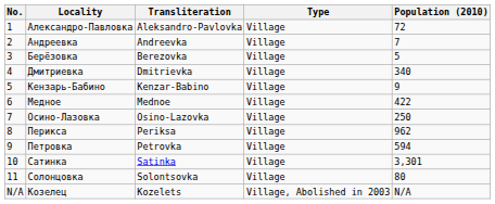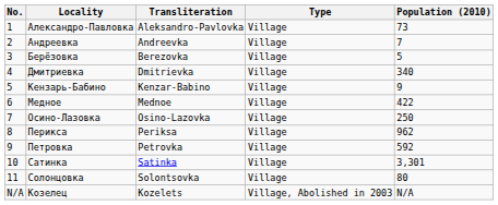 <table class="wikitable sortable">
 <tr>
 <th>No.</th>
 <th>Locality</th>
 <th>Transliteration</th>
 <th>Type</th>
 <th>Population (2010)</th>
 </tr>
 <tr>
 <td>1</td>
 <td>Александро-Павловка</td>
 <td>Aleksandro-Pavlovka</td>
 <td>Village</td>
-<td>72</td>
+<td>73</td>
 </tr>
 <tr>
 <td>2</td>
 <td>Андреевка</td>
 <td>Andreevka</td>
 <td>Village</td>
 <td>7</td>
 </tr>
 <tr>
 <td>3</td>
 <td>Берёзовка</td>
 <td>Berezovka</td>
 <td>Village</td>
 <td>5</td>
 </tr>
 <tr>
 <td>4</td>
 <td>Дмитриевка</td>
 <td>Dmitrievka</td>
 <td>Village</td>
 <td>340</td>
 </tr>
 <tr>
 <td>5</td>
 <td>Кензарь-Бабино</td>
 <td>Kenzar-Babino</td>
 <td>Village</td>
 <td>9</td>
 </tr>
 <tr>
 <td>6</td>
 <td>Медное</td>
 <td>Mednoe</td>
 <td>Village</td>
 <td>422</td>
 </tr>
 <tr>
 <td>7</td>
 <td>Осино-Лазовка</td>
 <td>Osino-Lazovka</td>
 <td>Village</td>
 <td>250</td>
 </tr>
 <tr>
 <td>8</td>
 <td>Перикса</td>
 <td>Periksa</td>
 <td>Village</td>
 <td>962</td>
 </tr>
 <tr>
 <td>9</td>
 <td>Петровка</td>
 <td>Petrovka</td>
 <td>Village</td>
-<td>594</td>
+<td>592</td>
 </tr>
 <tr>
 <td>10</td>
 <td>Сатинка</td>
 <td><a href='#'>Satinka</a></td>
 <td>Village</td>
 <td>3,301</td>
 </tr>
 <tr>
 <td>11</td>
 <td>Солонцовка</td>
 <td>Solontsovka</td>
 <td>Village</td>
 <td>80</td>
 </tr>
 <tr>
 <td>N/A</td>
 <td>Козелец</td>
 <td>Kozelets</td>
 <td>Village, Abolished in 2003</td>
 <td>N/A</td>
 </tr>
 </table>
